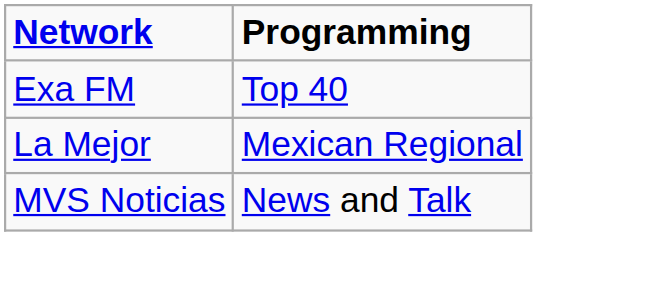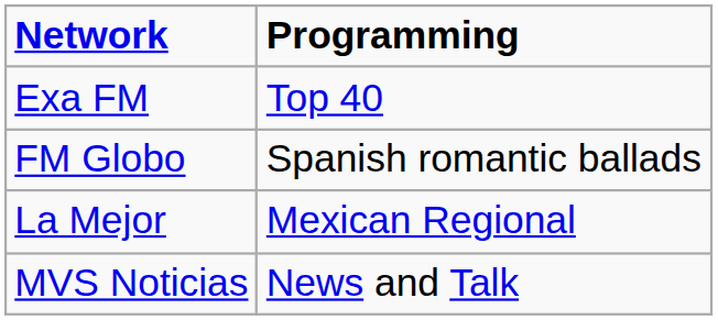 <table class="sortable wikitable" style="margin: 1em 1em 1em 0; background: #f9f9f9; border: 1px #aaa solid; border-collapse: collapse">
 <tr>
 <td><strong><a href='#'>Network</a></strong></td>
 <td><strong>Programming</strong></td>
 </tr>
 <tr style="vertical-align: top; text-align: left;">
 <td><a href='#'>Exa FM</a></td>
 <td><a href='#'>Top 40</a></td>
 </tr>
 <tr style="vertical-align: top; text-align: left;">
+<td><a href='#'>FM Globo</a></td>
+<td>Spanish romantic ballads</td>
+</tr>
+<tr style="vertical-align: top; text-align: left;">
 <td><a href='#'>La Mejor</a></td>
 <td><a href='#'>Mexican Regional</a></td>
 </tr>
 <tr style="vertical-align: top; text-align: left;">
 <td><a href='#'>MVS Noticias</a></td>
 <td><a href='#'>News</a> and <a href='#'>Talk</a></td>
 </tr>
 </table>
